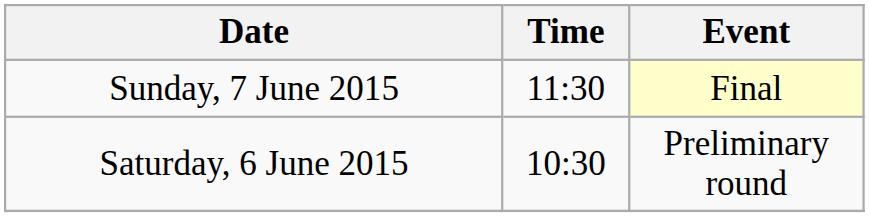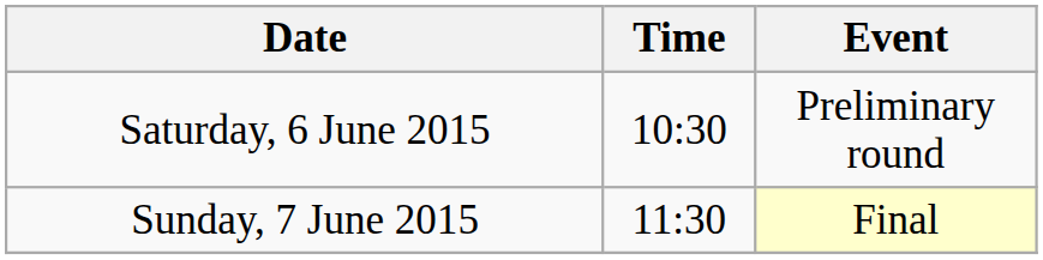 <table class = "wikitable" style="text-align:center;">
 <tr>
 <th width=220>Date</th>
 <th width=50>Time</th>
 <th width=100>Event</th>
 </tr>
 <tr>
+<td>Saturday, 6 June 2015</td>
+<td>10:30</td>
+<td>Preliminary round</td>
+</tr>
+<tr>
 <td>Sunday, 7 June 2015</td>
 <td>11:30</td>
 <td bgcolor=ffffcc>Final</td>
 </tr>
 <tr>
-<td>Saturday, 6 June 2015</td>
-<td>10:30</td>
-<td>Preliminary round</td>
-</tr>
-<tr>
 </tr>
 </table>
